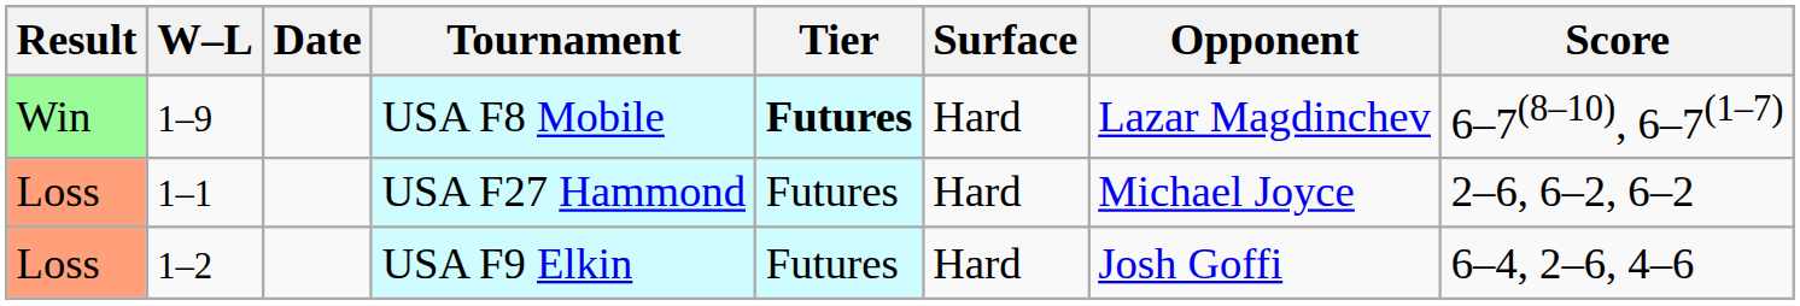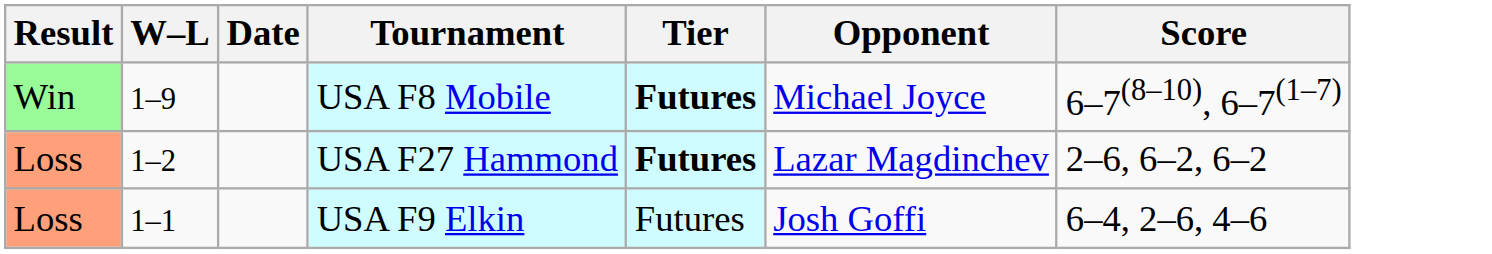 <table class="sortable wikitable">
 <tr>
 <th>Result</th>
 <th class="unsortable">W–L</th>
 <th>Date</th>
 <th>Tournament</th>
 <th>Tier</th>
-<th>Surface</th>
 <th>Opponent</th>
 <th class="unsortable">Score</th>
 </tr>
 <tr>
 <td bgcolor=98FB98>Win</td>
 <td><small>1–9</small></td>
 <td></td>
 <td style="background:#cffcff;">USA F8 <a href='#'>Mobile</a></td>
 <td style="background:#cffcff;"><strong>Futures</strong></td>
-<td>Hard</td>
+<td> <a href='#'>Michael Joyce</a></td>
+<td>6–7<sup>(8–10)</sup>, 6–7<sup>(1–7)</sup></td>
+</tr>
+<tr>
+<td bgcolor=FFA07A>Loss</td>
+<td><small>1–2</small></td>
+<td></td>
+<td style="background:#cffcff;">USA F27 <a href='#'>Hammond</a></td>
+<td style="background:#cffcff;"><strong>Futures</strong></td>
 <td> <a href='#'>Lazar Magdinchev</a></td>
-<td>6–7<sup>(8–10)</sup>, 6–7<sup>(1–7)</sup></td>
+<td>2–6, 6–2, 6–2</td>
 </tr>
 <tr>
 <td bgcolor=FFA07A>Loss</td>
 <td><small>1–1</small></td>
 <td></td>
-<td style="background:#cffcff;">USA F27 <a href='#'>Hammond</a></td>
-<td style="background:#cffcff;">Futures</td>
-<td>Hard</td>
-<td> <a href='#'>Michael Joyce</a></td>
-<td>2–6, 6–2, 6–2</td>
-</tr>
-<tr>
-<td bgcolor=FFA07A>Loss</td>
-<td><small>1–2</small></td>
-<td></td>
 <td style="background:#cffcff;">USA F9 <a href='#'>Elkin</a></td>
 <td style="background:#cffcff;">Futures</td>
-<td>Hard</td>
 <td> <a href='#'>Josh Goffi</a></td>
 <td>6–4, 2–6, 4–6</td>
 </tr>
 </table>
